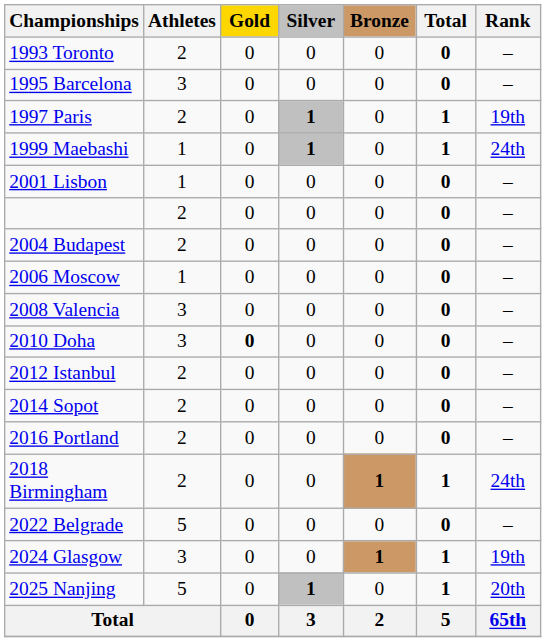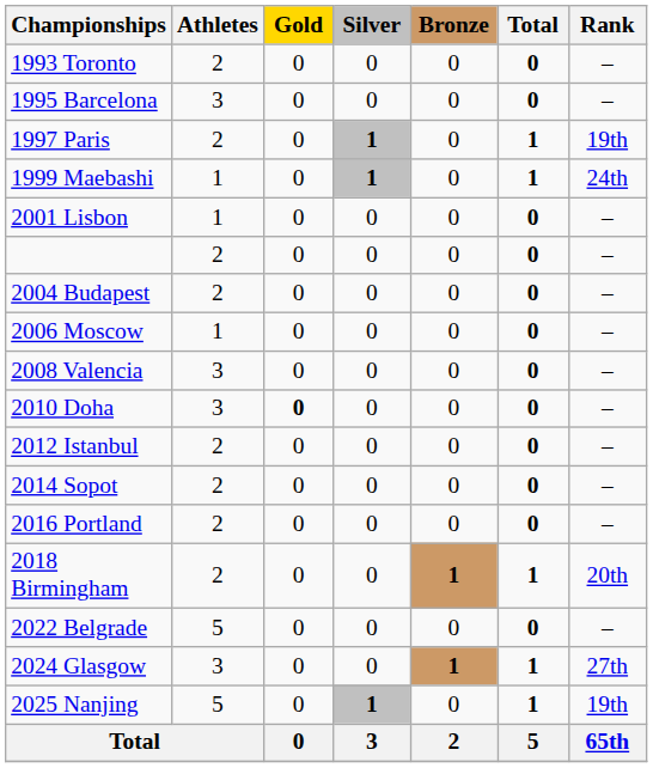 <table class="wikitable" width=45% style="font-size:90%; text-align:center;">
 <tr>
 <th>Championships</th>
 <th>Athletes</th>
 <td style="background:gold; width:4.5em; font-weight:bold;">Gold</td>
 <td style="background:silver; width:4.5em; font-weight:bold;">Silver</td>
 <td style="background:#cc9966; width:4.5em; font-weight:bold;">Bronze</td>
 <th style="width:4.5em; font-weight:bold;">Total</th>
 <th style="width:5.5em; font-weight:bold;">Rank</th>
 </tr>
 <tr>
 <td align=left><a href='#'>1993 Toronto</a></td>
 <td>2</td>
 <td>0</td>
 <td>0</td>
 <td>0</td>
 <td><strong>0</strong></td>
 <td>–</td>
 </tr>
 <tr>
 <td align=left><a href='#'>1995 Barcelona</a></td>
 <td>3</td>
 <td>0</td>
 <td>0</td>
 <td>0</td>
 <td><strong>0</strong></td>
 <td>–</td>
 </tr>
 <tr>
 <td align=left><a href='#'>1997 Paris</a></td>
 <td>2</td>
 <td>0</td>
 <td style="background:silver;"><strong>1</strong></td>
 <td>0</td>
 <td><strong>1</strong></td>
 <td><a href='#'>19th</a></td>
 </tr>
 <tr>
 <td align=left><a href='#'>1999 Maebashi</a></td>
 <td>1</td>
 <td>0</td>
 <td style="background:silver;"><strong>1</strong></td>
 <td>0</td>
 <td><strong>1</strong></td>
 <td><a href='#'>24th</a></td>
 </tr>
 <tr>
 <td align=left><a href='#'>2001 Lisbon</a></td>
 <td>1</td>
 <td>0</td>
 <td>0</td>
 <td>0</td>
 <td><strong>0</strong></td>
 <td>–</td>
 </tr>
 <tr>
 <td align=left></td>
 <td>2</td>
 <td>0</td>
 <td>0</td>
 <td>0</td>
 <td><strong>0</strong></td>
 <td>–</td>
 </tr>
 <tr>
 <td align=left><a href='#'>2004 Budapest</a></td>
 <td>2</td>
 <td>0</td>
 <td>0</td>
 <td>0</td>
 <td><strong>0</strong></td>
 <td>–</td>
 </tr>
 <tr>
 <td align=left><a href='#'>2006 Moscow</a></td>
 <td>1</td>
 <td>0</td>
 <td>0</td>
 <td>0</td>
 <td><strong>0</strong></td>
 <td>–</td>
 </tr>
 <tr>
 <td align=left><a href='#'>2008 Valencia</a></td>
 <td>3</td>
 <td>0</td>
 <td>0</td>
 <td>0</td>
 <td><strong>0</strong></td>
 <td>–</td>
 </tr>
 <tr>
 <td align=left><a href='#'>2010 Doha</a></td>
 <td>3</td>
 <td><strong>0</strong></td>
 <td>0</td>
 <td>0</td>
 <td><strong>0</strong></td>
 <td>–</td>
 </tr>
 <tr>
 <td align=left><a href='#'>2012 Istanbul</a></td>
 <td>2</td>
 <td>0</td>
 <td>0</td>
 <td>0</td>
 <td><strong>0</strong></td>
 <td>–</td>
 </tr>
 <tr>
 <td align=left><a href='#'>2014 Sopot</a></td>
 <td>2</td>
 <td>0</td>
 <td>0</td>
 <td>0</td>
 <td><strong>0</strong></td>
 <td>–</td>
 </tr>
 <tr>
 <td align=left><a href='#'>2016 Portland</a></td>
 <td>2</td>
 <td>0</td>
 <td>0</td>
 <td>0</td>
 <td><strong>0</strong></td>
 <td>–</td>
 </tr>
 <tr>
 <td align=left><a href='#'>2018 Birmingham</a></td>
 <td>2</td>
 <td>0</td>
 <td>0</td>
 <td style="background:#cc9966;"><strong>1</strong></td>
 <td><strong>1</strong></td>
-<td><a href='#'>24th</a></td>
+<td><a href='#'>20th</a></td>
 </tr>
 <tr>
 <td align=left><a href='#'>2022 Belgrade</a></td>
 <td>5</td>
 <td>0</td>
 <td>0</td>
 <td>0</td>
 <td><strong>0</strong></td>
 <td>–</td>
 </tr>
 <tr>
 <td align=left><a href='#'>2024 Glasgow</a></td>
 <td>3</td>
 <td>0</td>
 <td>0</td>
 <td style="background:#cc9966;"><strong>1</strong></td>
 <td><strong>1</strong></td>
-<td><a href='#'>19th</a></td>
+<td><a href='#'>27th</a></td>
 </tr>
 <tr>
 <td align=left><a href='#'>2025 Nanjing</a></td>
 <td>5</td>
 <td>0</td>
 <td style="background:silver;"><strong>1</strong></td>
 <td>0</td>
 <td><strong>1</strong></td>
-<td><a href='#'>20th</a></td>
+<td><a href='#'>19th</a></td>
 </tr>
 <tr>
 <th colspan=2>Total</th>
 <th><strong>0</strong></th>
 <th><strong>3</strong></th>
 <th><strong>2</strong></th>
 <th><strong>5</strong></th>
 <th><a href='#'>65th</a></th>
 </tr>
 <tr class="sortbottom">
 </tr>
 </table>
